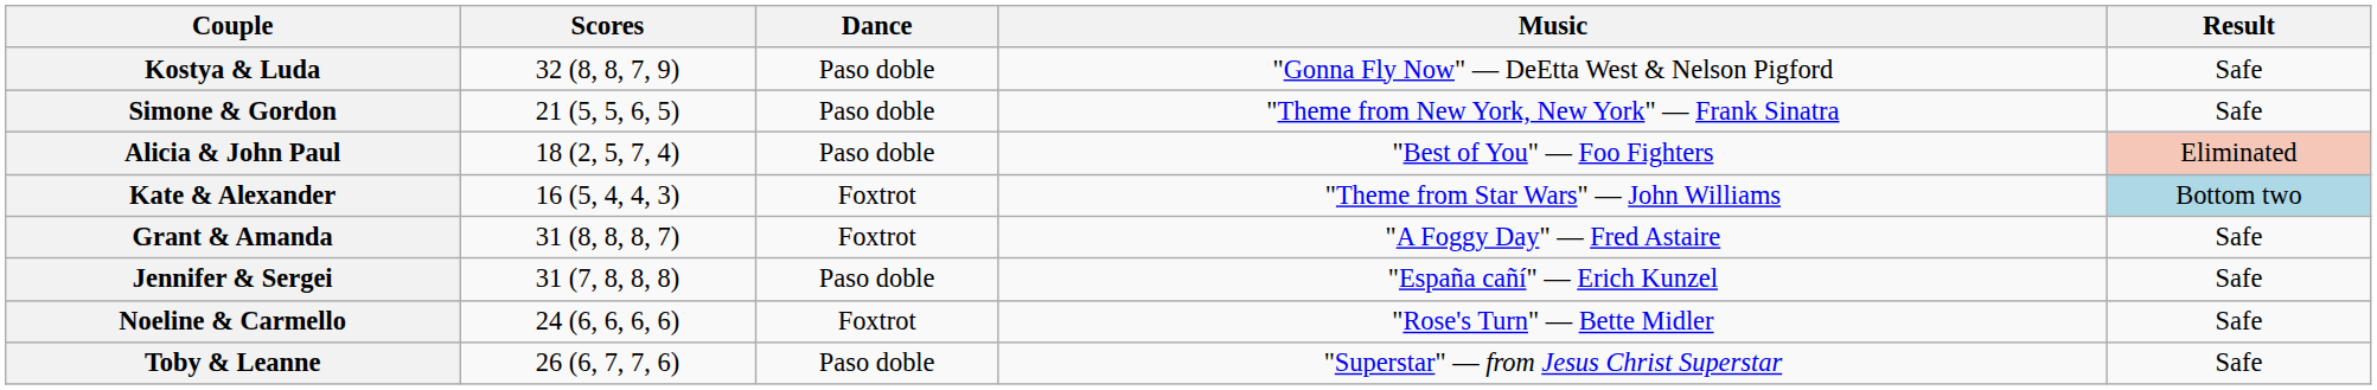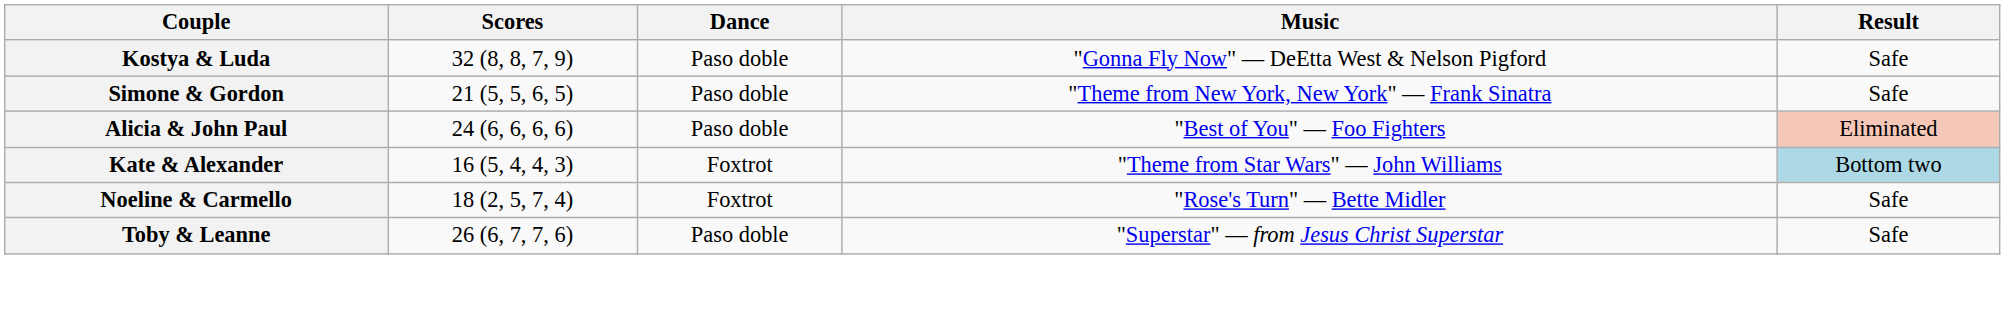 <table class="wikitable sortable" style="text-align:center; width: 90%">
 <tr>
 <th scope="col">Couple</th>
 <th scope="col">Scores</th>
 <th scope="col" class="unsortable">Dance</th>
 <th scope="col" class="unsortable">Music</th>
 <th scope="col" class="unsortable">Result</th>
 </tr>
 <tr>
 <th scope="row">Kostya & Luda</th>
 <td>32 (8, 8, 7, 9)</td>
 <td>Paso doble</td>
 <td>"<a href='#'>Gonna Fly Now</a>" — DeEtta West & Nelson Pigford</td>
 <td>Safe</td>
 </tr>
 <tr>
 <th scope="row">Simone & Gordon</th>
 <td>21 (5, 5, 6, 5)</td>
 <td>Paso doble</td>
 <td>"<a href='#'>Theme from New York, New York</a>" — <a href='#'>Frank Sinatra</a></td>
 <td>Safe</td>
 </tr>
 <tr>
 <th scope="row">Alicia & John Paul</th>
-<td>18 (2, 5, 7, 4)</td>
+<td>24 (6, 6, 6, 6)</td>
 <td>Paso doble</td>
 <td>"<a href='#'>Best of You</a>" — <a href='#'>Foo Fighters</a></td>
 <td bgcolor="f4c7b8">Eliminated</td>
 </tr>
 <tr>
 <th scope="row">Kate & Alexander</th>
 <td>16 (5, 4, 4, 3)</td>
 <td>Foxtrot</td>
 <td>"<a href='#'>Theme from Star Wars</a>" — <a href='#'>John Williams</a></td>
 <td bgcolor="lightblue">Bottom two</td>
 </tr>
 <tr>
-<th scope="row">Grant & Amanda</th>
-<td>31 (8, 8, 8, 7)</td>
-<td>Foxtrot</td>
-<td>"<a href='#'>A Foggy Day</a>" — <a href='#'>Fred Astaire</a></td>
-<td>Safe</td>
-</tr>
-<tr>
-<th scope="row">Jennifer & Sergei</th>
-<td>31 (7, 8, 8, 8)</td>
-<td>Paso doble</td>
-<td>"<a href='#'>España cañí</a>" — <a href='#'>Erich Kunzel</a></td>
-<td>Safe</td>
-</tr>
-<tr>
 <th scope="row">Noeline & Carmello</th>
-<td>24 (6, 6, 6, 6)</td>
+<td>18 (2, 5, 7, 4)</td>
 <td>Foxtrot</td>
 <td>"<a href='#'>Rose's Turn</a>" — <a href='#'>Bette Midler</a></td>
 <td>Safe</td>
 </tr>
 <tr>
 <th scope="row">Toby & Leanne</th>
 <td>26 (6, 7, 7, 6)</td>
 <td>Paso doble</td>
 <td>"<a href='#'>Superstar</a>" — <em>from <a href='#'>Jesus Christ Superstar</a></em></td>
 <td>Safe</td>
 </tr>
 </table>
